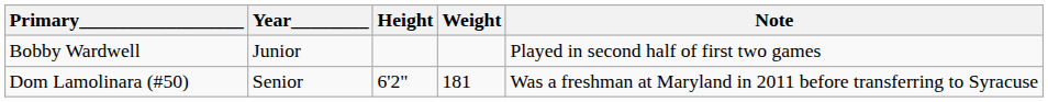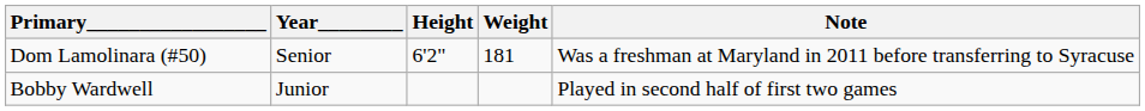 <table class="wikitable">
 <tr>
 <th>Primary_________________</th>
 <th>Year________</th>
 <th>Height</th>
 <th>Weight</th>
 <th>Note</th>
 </tr>
 <tr>
+<td>Dom Lamolinara (#50)</td>
+<td>Senior</td>
+<td>6'2"</td>
+<td>181</td>
+<td>Was a freshman at Maryland in 2011 before transferring to Syracuse</td>
+</tr>
+<tr>
 <td>Bobby Wardwell</td>
 <td>Junior</td>
 <td></td>
 <td></td>
 <td>Played in second half of first two games</td>
 </tr>
-<tr>
-<td>Dom Lamolinara (#50)</td>
-<td>Senior</td>
-<td>6'2"</td>
-<td>181</td>
-<td>Was a freshman at Maryland in 2011 before transferring to Syracuse</td>
-</tr>
 </table>
